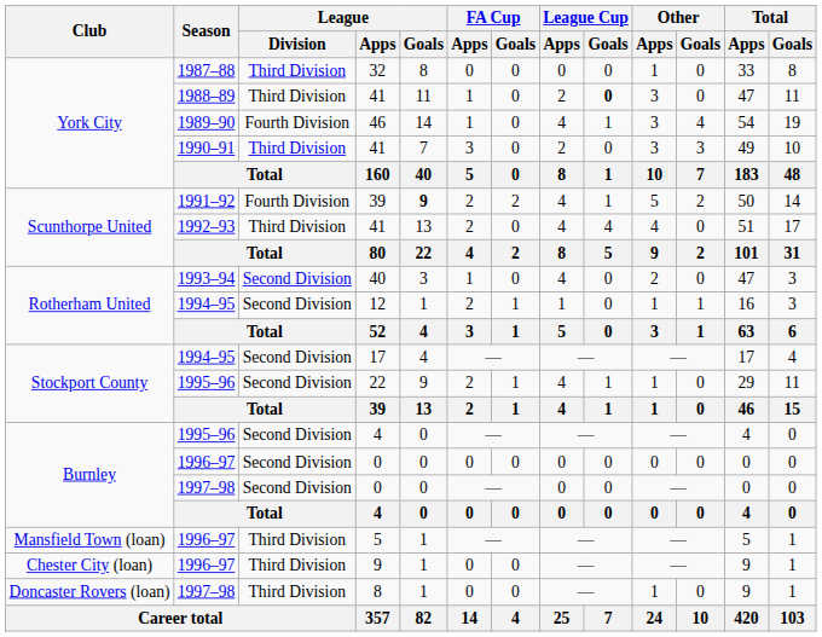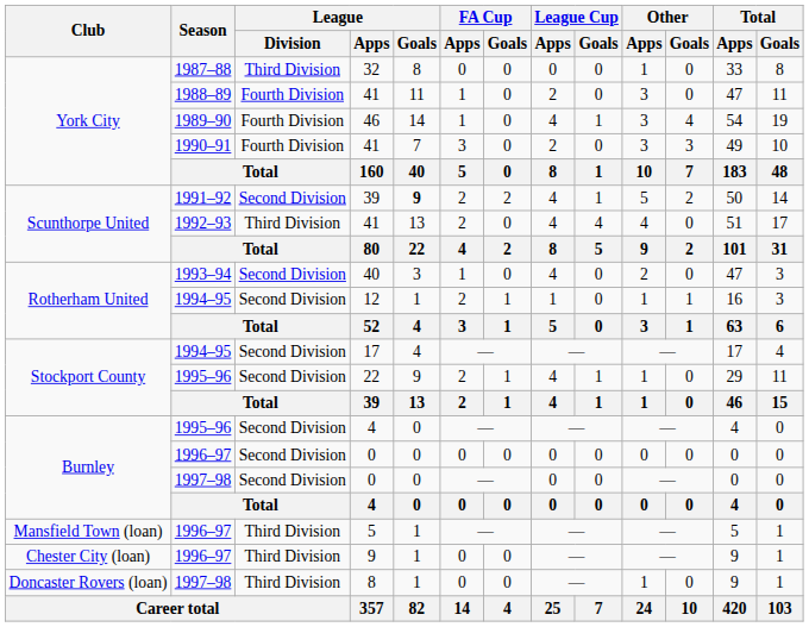 <table class=wikitable style=text-align:center>
 <tr>
 <th rowspan=2>Club</th>
 <th rowspan=2>Season</th>
 <th colspan=3>League</th>
 <th colspan=2><a href='#'>FA Cup</a></th>
 <th colspan=2><a href='#'>League Cup</a></th>
 <th colspan=2>Other</th>
 <th colspan=2>Total</th>
 </tr>
 <tr>
 <th>Division</th>
 <th>Apps</th>
 <th>Goals</th>
 <th>Apps</th>
 <th>Goals</th>
 <th>Apps</th>
 <th>Goals</th>
 <th>Apps</th>
 <th>Goals</th>
 <th>Apps</th>
 <th>Goals</th>
 </tr>
 <tr>
 <td rowspan=5><a href='#'>York City</a></td>
 <td><a href='#'>1987–88</a></td>
 <td><a href='#'>Third Division</a></td>
 <td>32</td>
 <td>8</td>
 <td>0</td>
 <td>0</td>
 <td>0</td>
 <td>0</td>
 <td>1</td>
 <td>0</td>
 <td>33</td>
 <td>8</td>
 </tr>
 <tr>
 <td><a href='#'>1988–89</a></td>
-<td>Third Division</td>
+<td><a href='#'>Fourth Division</a></td>
 <td>41</td>
 <td>11</td>
 <td>1</td>
 <td>0</td>
 <td>2</td>
-<td><strong>0</strong></td>
+<td>0</td>
 <td>3</td>
 <td>0</td>
 <td>47</td>
 <td>11</td>
 </tr>
 <tr>
 <td><a href='#'>1989–90</a></td>
 <td>Fourth Division</td>
 <td>46</td>
 <td>14</td>
 <td>1</td>
 <td>0</td>
 <td>4</td>
 <td>1</td>
 <td>3</td>
 <td>4</td>
 <td>54</td>
 <td>19</td>
 </tr>
 <tr>
 <td><a href='#'>1990–91</a></td>
-<td><a href='#'>Third Division</a></td>
+<td>Fourth Division</td>
 <td>41</td>
 <td>7</td>
 <td>3</td>
 <td>0</td>
 <td>2</td>
 <td>0</td>
 <td>3</td>
 <td>3</td>
 <td>49</td>
 <td>10</td>
 </tr>
 <tr>
 <th colspan=2>Total</th>
 <th>160</th>
 <th>40</th>
 <th>5</th>
 <th>0</th>
 <th>8</th>
 <th>1</th>
 <th>10</th>
 <th>7</th>
 <th>183</th>
 <th>48</th>
 </tr>
 <tr>
 <td rowspan=3><a href='#'>Scunthorpe United</a></td>
 <td><a href='#'>1991–92</a></td>
-<td>Fourth Division</td>
+<td><a href='#'>Second Division</a></td>
 <td>39</td>
 <td><strong>9</strong></td>
 <td>2</td>
 <td>2</td>
 <td>4</td>
 <td>1</td>
 <td>5</td>
 <td>2</td>
 <td>50</td>
 <td>14</td>
 </tr>
 <tr>
 <td><a href='#'>1992–93</a></td>
 <td>Third Division</td>
 <td>41</td>
 <td>13</td>
 <td>2</td>
 <td>0</td>
 <td>4</td>
 <td>4</td>
 <td>4</td>
 <td>0</td>
 <td>51</td>
 <td>17</td>
 </tr>
 <tr>
 <th colspan=2>Total</th>
 <th>80</th>
 <th>22</th>
 <th>4</th>
 <th>2</th>
 <th>8</th>
 <th>5</th>
 <th>9</th>
 <th>2</th>
 <th>101</th>
 <th>31</th>
 </tr>
 <tr>
 <td rowspan=3><a href='#'>Rotherham United</a></td>
 <td><a href='#'>1993–94</a></td>
 <td><a href='#'>Second Division</a></td>
 <td>40</td>
 <td>3</td>
 <td>1</td>
 <td>0</td>
 <td>4</td>
 <td>0</td>
 <td>2</td>
 <td>0</td>
 <td>47</td>
 <td>3</td>
 </tr>
 <tr>
 <td><a href='#'>1994–95</a></td>
 <td>Second Division</td>
 <td>12</td>
 <td>1</td>
 <td>2</td>
 <td>1</td>
 <td>1</td>
 <td>0</td>
 <td>1</td>
 <td>1</td>
 <td>16</td>
 <td>3</td>
 </tr>
 <tr>
 <th colspan=2>Total</th>
 <th>52</th>
 <th>4</th>
 <th>3</th>
 <th>1</th>
 <th>5</th>
 <th>0</th>
 <th>3</th>
 <th>1</th>
 <th>63</th>
 <th>6</th>
 </tr>
 <tr>
 <td rowspan=3><a href='#'>Stockport County</a></td>
 <td><a href='#'>1994–95</a></td>
 <td>Second Division</td>
 <td>17</td>
 <td>4</td>
 <td colspan=2>—</td>
 <td colspan=2>—</td>
 <td colspan=2>—</td>
 <td>17</td>
 <td>4</td>
 </tr>
 <tr>
 <td><a href='#'>1995–96</a></td>
 <td>Second Division</td>
 <td>22</td>
 <td>9</td>
 <td>2</td>
 <td>1</td>
 <td>4</td>
 <td>1</td>
 <td>1</td>
 <td>0</td>
 <td>29</td>
 <td>11</td>
 </tr>
 <tr>
 <th colspan=2>Total</th>
 <th>39</th>
 <th>13</th>
 <th>2</th>
 <th>1</th>
 <th>4</th>
 <th>1</th>
 <th>1</th>
 <th>0</th>
 <th>46</th>
 <th>15</th>
 </tr>
 <tr>
 <td rowspan=4><a href='#'>Burnley</a></td>
 <td><a href='#'>1995–96</a></td>
 <td>Second Division</td>
 <td>4</td>
 <td>0</td>
 <td colspan=2>—</td>
 <td colspan=2>—</td>
 <td colspan=2>—</td>
 <td>4</td>
 <td>0</td>
 </tr>
 <tr>
 <td><a href='#'>1996–97</a></td>
 <td>Second Division</td>
 <td>0</td>
 <td>0</td>
 <td>0</td>
 <td>0</td>
 <td>0</td>
 <td>0</td>
 <td>0</td>
 <td>0</td>
 <td>0</td>
 <td>0</td>
 </tr>
 <tr>
 <td><a href='#'>1997–98</a></td>
 <td>Second Division</td>
 <td>0</td>
 <td>0</td>
 <td colspan=2>—</td>
 <td>0</td>
 <td>0</td>
 <td colspan=2>—</td>
 <td>0</td>
 <td>0</td>
 </tr>
 <tr>
 <th colspan=2>Total</th>
 <th>4</th>
 <th>0</th>
 <th>0</th>
 <th>0</th>
 <th>0</th>
 <th>0</th>
 <th>0</th>
 <th>0</th>
 <th>4</th>
 <th>0</th>
 </tr>
 <tr>
 <td><a href='#'>Mansfield Town</a> (loan)</td>
 <td><a href='#'>1996–97</a></td>
 <td>Third Division</td>
 <td>5</td>
 <td>1</td>
 <td colspan=2>—</td>
 <td colspan=2>—</td>
 <td colspan=2>—</td>
 <td>5</td>
 <td>1</td>
 </tr>
 <tr>
 <td><a href='#'>Chester City</a> (loan)</td>
 <td><a href='#'>1996–97</a></td>
 <td>Third Division</td>
 <td>9</td>
 <td>1</td>
 <td>0</td>
 <td>0</td>
 <td colspan=2>—</td>
 <td colspan=2>—</td>
 <td>9</td>
 <td>1</td>
 </tr>
 <tr>
 <td><a href='#'>Doncaster Rovers</a> (loan)</td>
 <td><a href='#'>1997–98</a></td>
 <td>Third Division</td>
 <td>8</td>
 <td>1</td>
 <td>0</td>
 <td>0</td>
 <td colspan=2>—</td>
 <td>1</td>
 <td>0</td>
 <td>9</td>
 <td>1</td>
 </tr>
 <tr>
 <th colspan=3>Career total</th>
 <th>357</th>
 <th>82</th>
 <th>14</th>
 <th>4</th>
 <th>25</th>
 <th>7</th>
 <th>24</th>
 <th>10</th>
 <th>420</th>
 <th>103</th>
 </tr>
 </table>
